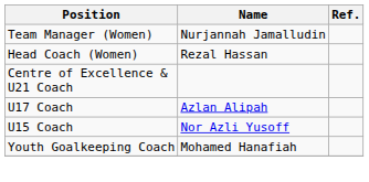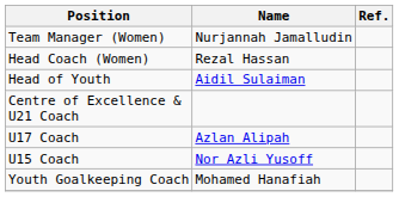 <table class="wikitable">
 <tr>
 <th>Position</th>
 <th>Name</th>
 <th>Ref.</th>
 </tr>
 <tr>
 <td>Team Manager (Women)</td>
 <td> Nurjannah Jamalludin</td>
 <td></td>
 </tr>
 <tr>
 <td>Head Coach (Women)</td>
 <td> Rezal Hassan</td>
+<td></td>
+</tr>
+<tr>
+<td>Head of Youth</td>
+<td> <a href='#'>Aidil Sulaiman</a></td>
 <td></td>
 </tr>
 <tr>
 <td>Centre of Excellence & <br> U21 Coach</td>
 <td></td>
 <td></td>
 </tr>
 <tr>
 <td>U17 Coach</td>
 <td> <a href='#'>Azlan Alipah</a></td>
 <td></td>
 </tr>
 <tr>
 <td>U15 Coach</td>
 <td> <a href='#'>Nor Azli Yusoff</a></td>
 <td></td>
 </tr>
 <tr>
 <td>Youth Goalkeeping Coach</td>
 <td> Mohamed Hanafiah</td>
 <td></td>
 </tr>
 <tr>
 </tr>
 </table>
